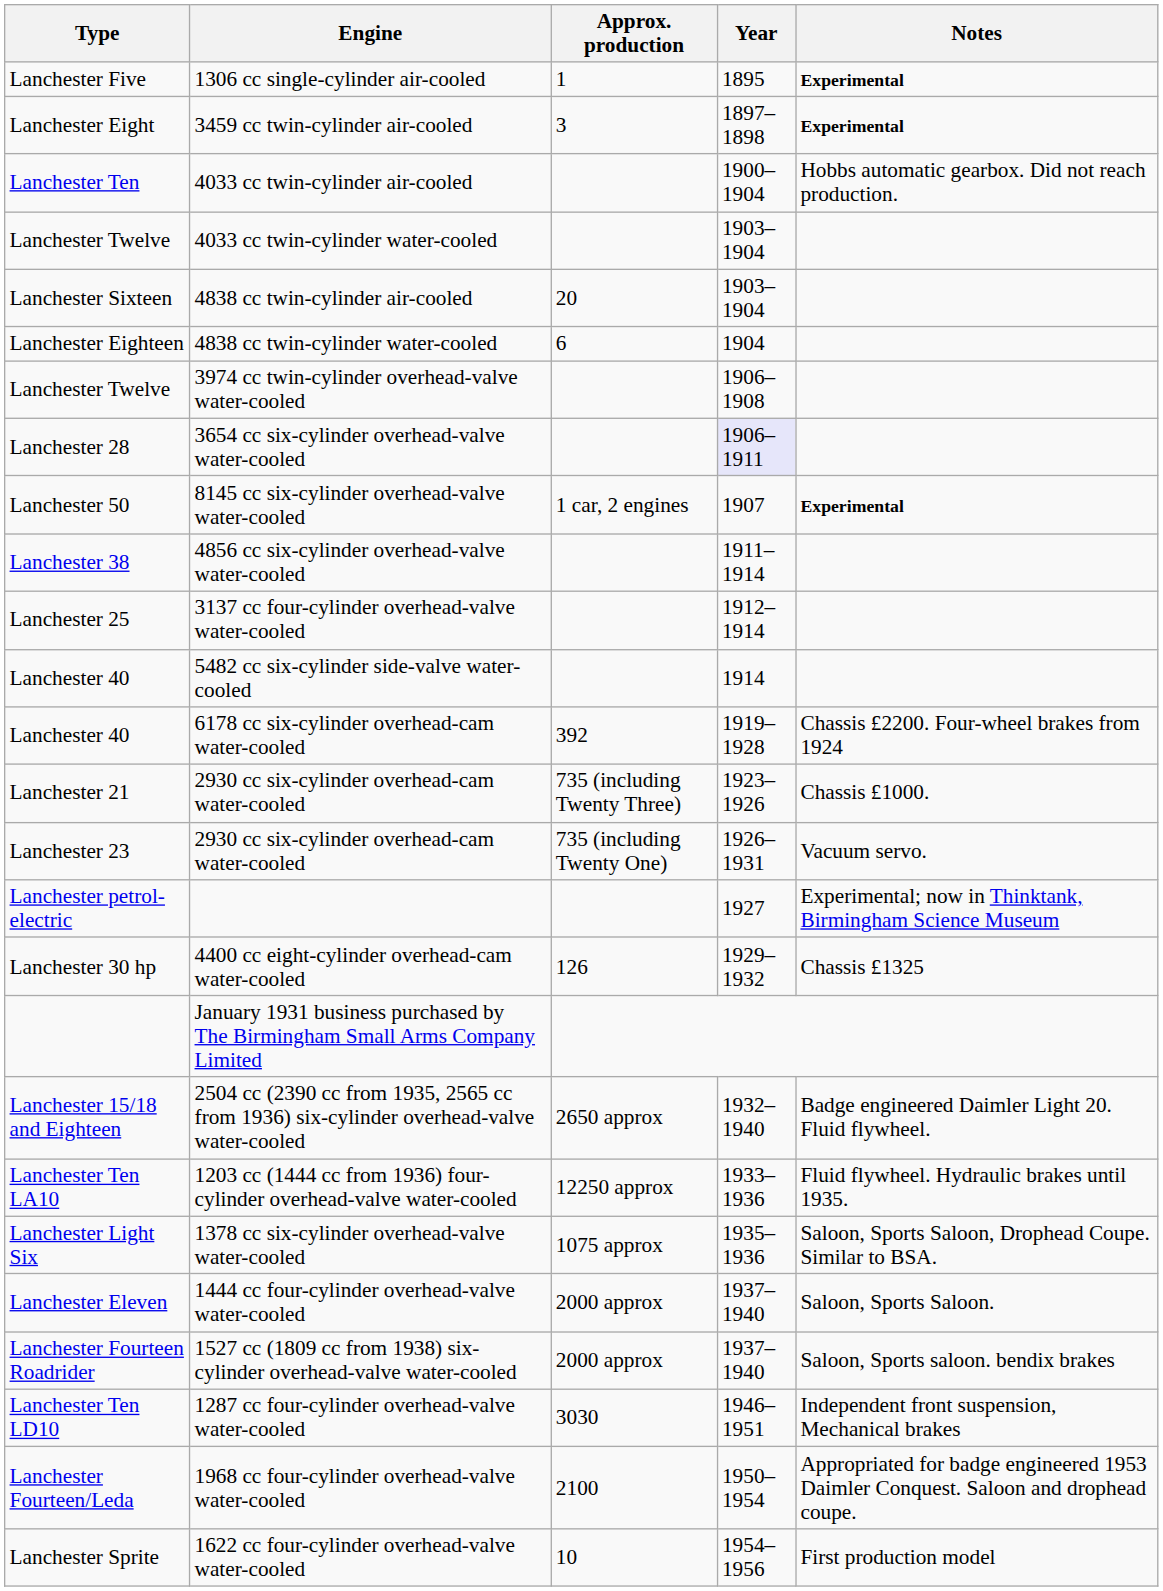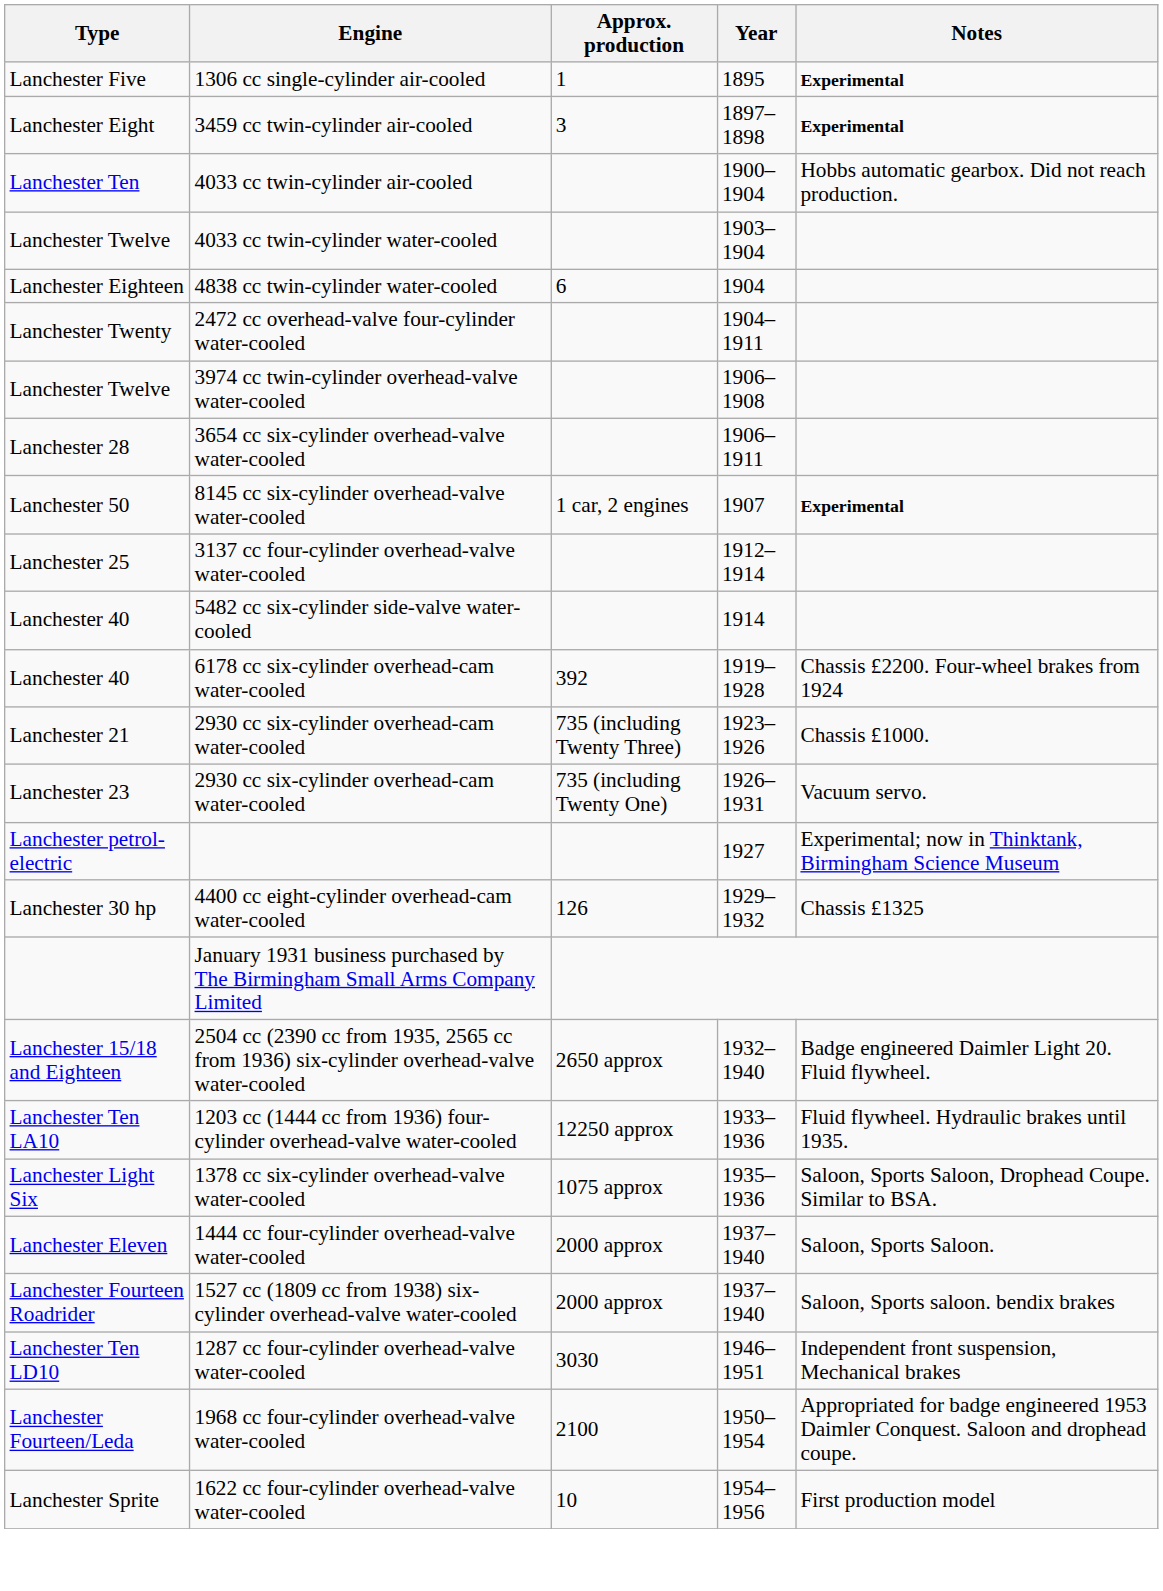 <table class="wikitable">
 <tr>
 <th>Type</th>
 <th>Engine</th>
 <th>Approx. production</th>
 <th>Year</th>
 <th>Notes</th>
 </tr>
 <tr>
 <td>Lanchester Five</td>
 <td>1306 cc single-cylinder air-cooled</td>
 <td>1</td>
 <td>1895</td>
 <td><small><strong>Experimental</strong></small></td>
 </tr>
 <tr>
 <td>Lanchester Eight</td>
 <td>3459 cc twin-cylinder air-cooled</td>
 <td>3</td>
 <td>1897–1898</td>
 <td><small><strong>Experimental</strong></small></td>
 </tr>
 <tr>
 <td><a href='#'>Lanchester Ten</a></td>
 <td>4033 cc twin-cylinder air-cooled</td>
 <td></td>
 <td>1900–1904</td>
 <td>Hobbs automatic gearbox. Did not reach production.</td>
 </tr>
 <tr>
 <td>Lanchester Twelve</td>
 <td>4033 cc twin-cylinder water-cooled</td>
 <td></td>
 <td>1903–1904</td>
 <td></td>
 </tr>
 <tr>
-<td>Lanchester Sixteen</td>
-<td>4838 cc twin-cylinder air-cooled</td>
-<td>20 </td>
-<td>1903–1904</td>
-<td></td>
-</tr>
-<tr>
 <td>Lanchester Eighteen</td>
 <td>4838 cc twin-cylinder water-cooled</td>
 <td>6 </td>
 <td>1904</td>
+<td></td>
+</tr>
+<tr>
+<td>Lanchester Twenty</td>
+<td>2472 cc overhead-valve four-cylinder water-cooled</td>
+<td></td>
+<td>1904–1911</td>
 <td></td>
 </tr>
 <tr>
 <td>Lanchester Twelve</td>
 <td>3974 cc twin-cylinder overhead-valve water-cooled</td>
 <td></td>
 <td>1906–1908</td>
 <td></td>
 </tr>
 <tr>
 <td>Lanchester 28</td>
 <td>3654 cc six-cylinder overhead-valve water-cooled</td>
 <td></td>
-<td style="background: lavender;">1906–1911</td>
+<td>1906–1911</td>
 <td></td>
 </tr>
 <tr>
 <td>Lanchester 50</td>
 <td>8145 cc six-cylinder overhead-valve water-cooled</td>
 <td>1 car, 2 engines</td>
 <td>1907</td>
 <td><small><strong>Experimental</strong></small></td>
-</tr>
-<tr>
-<td><a href='#'>Lanchester 38</a></td>
-<td>4856 cc six-cylinder overhead-valve water-cooled</td>
-<td></td>
-<td>1911–1914</td>
-<td></td>
 </tr>
 <tr>
 <td>Lanchester 25</td>
 <td>3137 cc four-cylinder overhead-valve water-cooled</td>
 <td></td>
 <td>1912–1914</td>
 <td></td>
 </tr>
 <tr>
 <td>Lanchester 40</td>
 <td>5482 cc six-cylinder side-valve water-cooled</td>
 <td></td>
 <td>1914</td>
 <td></td>
 </tr>
 <tr>
 <td>Lanchester 40</td>
 <td>6178 cc six-cylinder overhead-cam water-cooled</td>
 <td>392</td>
 <td>1919–1928</td>
 <td>Chassis £2200. Four-wheel brakes from 1924</td>
 </tr>
 <tr>
 <td>Lanchester 21</td>
 <td>2930 cc six-cylinder overhead-cam water-cooled</td>
 <td>735 (including Twenty Three)</td>
 <td>1923–1926</td>
 <td>Chassis £1000.</td>
 </tr>
 <tr>
 <td>Lanchester 23</td>
 <td>2930 cc six-cylinder overhead-cam water-cooled</td>
 <td>735 (including Twenty One)</td>
 <td>1926–1931</td>
 <td>Vacuum servo.</td>
 </tr>
 <tr>
 <td><a href='#'>Lanchester petrol-electric</a></td>
 <td></td>
 <td></td>
 <td>1927</td>
 <td>Experimental; now  in <a href='#'>Thinktank, Birmingham Science Museum</a></td>
 </tr>
 <tr>
 <td>Lanchester 30 hp</td>
 <td>4400 cc eight-cylinder overhead-cam water-cooled</td>
 <td>126</td>
 <td>1929–1932</td>
 <td>Chassis £1325</td>
 </tr>
 <tr>
 <td></td>
 <td>January 1931 business purchased by<br><a href='#'>The Birmingham Small Arms Company Limited</a></td>
 </tr>
 <tr>
 <td><a href='#'>Lanchester 15/18 and Eighteen</a></td>
 <td>2504 cc (2390 cc from 1935, 2565 cc from 1936) six-cylinder overhead-valve water-cooled</td>
 <td>2650 approx</td>
 <td>1932–1940</td>
 <td>Badge engineered Daimler Light 20. Fluid flywheel.</td>
 </tr>
 <tr>
 <td><a href='#'>Lanchester Ten LA10</a></td>
 <td>1203 cc (1444 cc from 1936) four-cylinder overhead-valve water-cooled</td>
 <td>12250 approx</td>
 <td>1933–1936</td>
 <td>Fluid flywheel. Hydraulic brakes until 1935.</td>
 </tr>
 <tr>
 <td><a href='#'>Lanchester Light Six</a></td>
 <td>1378 cc  six-cylinder overhead-valve water-cooled</td>
 <td>1075 approx</td>
 <td>1935–1936</td>
 <td>Saloon, Sports Saloon, Drophead Coupe. Similar to BSA.</td>
 </tr>
 <tr>
 <td><a href='#'>Lanchester Eleven</a></td>
 <td>1444 cc four-cylinder overhead-valve water-cooled</td>
 <td>2000 approx</td>
 <td>1937–1940</td>
 <td>Saloon, Sports Saloon.</td>
 </tr>
 <tr>
 <td><a href='#'>Lanchester Fourteen Roadrider</a></td>
 <td>1527 cc (1809 cc from 1938) six-cylinder overhead-valve water-cooled</td>
 <td>2000 approx</td>
 <td>1937–1940</td>
 <td>Saloon, Sports saloon. bendix brakes</td>
 </tr>
 <tr>
 <td><a href='#'>Lanchester Ten LD10</a></td>
 <td>1287 cc four-cylinder overhead-valve water-cooled</td>
 <td>3030</td>
 <td>1946–1951</td>
 <td>Independent front suspension, Mechanical brakes</td>
 </tr>
 <tr>
 <td><a href='#'>Lanchester Fourteen/Leda</a></td>
 <td>1968 cc four-cylinder overhead-valve water-cooled</td>
 <td>2100</td>
 <td>1950–1954</td>
 <td>Appropriated for badge engineered 1953 Daimler Conquest. Saloon and drophead coupe.</td>
 </tr>
 <tr>
 <td>Lanchester Sprite</td>
 <td>1622 cc four-cylinder overhead-valve water-cooled</td>
 <td>10</td>
 <td>1954–1956</td>
 <td>First production model</td>
 </tr>
 </table>
